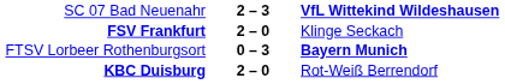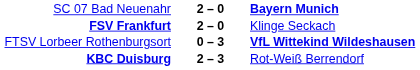 <table width=100% cellspacing=1>
 <tr>
 <th width=25%></th>
 <th width=10%></th>
 <th width=25%></th>
 <th></th>
 </tr>
 <tr style=font-size:90%>
 <td align=right><a href='#'>SC 07 Bad Neuenahr</a></td>
-<td align=center><strong>2 – 3</strong></td>
-<td><strong><a href='#'>VfL Wittekind Wildeshausen</a></strong></td>
+<td align=center><strong>2 – 0</strong></td>
+<td><strong><a href='#'>Bayern Munich</a></strong></td>
 </tr>
 <tr style=font-size:90%>
 <td align=right><strong><a href='#'>FSV Frankfurt</a></strong></td>
 <td align=center><strong>2 – 0</strong></td>
 <td><a href='#'>Klinge Seckach</a></td>
 </tr>
 <tr style=font-size:90%>
 <td align=right><a href='#'>FTSV Lorbeer Rothenburgsort</a></td>
 <td align=center><strong>0 – 3</strong></td>
-<td><strong><a href='#'>Bayern Munich</a></strong></td>
+<td><strong><a href='#'>VfL Wittekind Wildeshausen</a></strong></td>
 </tr>
 <tr style=font-size:90%>
 <td align=right><strong><a href='#'>KBC Duisburg</a></strong></td>
-<td align=center><strong>2 – 0</strong></td>
+<td align=center><strong>2 – 3</strong></td>
 <td><a href='#'>Rot-Weiß Berrendorf</a></td>
 </tr>
 </table>
